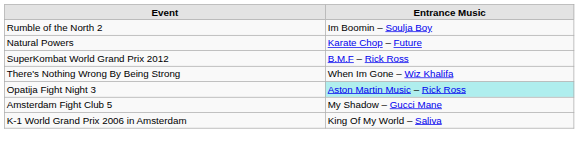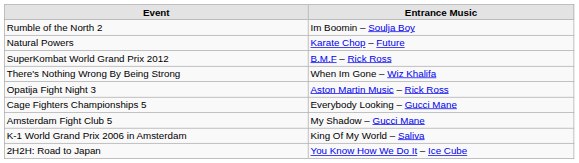 <table class="wikitable" style="font-size:85%; text-align:left; width:50%;">
 <tr>
 <th style="border-style:none none solid solid; background:#e3e3e3;">Event</th>
 <th style="border-style:none none solid solid; background:#e3e3e3;">Entrance Music</th>
 </tr>
 <tr>
 <td> Rumble of the North 2</td>
 <td>Im Boomin – <a href='#'>Soulja Boy</a></td>
 </tr>
 <tr>
 <td> Natural Powers</td>
 <td><a href='#'>Karate Chop</a> – <a href='#'>Future</a></td>
 </tr>
 <tr>
 <td> SuperKombat World Grand Prix 2012</td>
 <td><a href='#'>B.M.F</a> – <a href='#'>Rick Ross</a></td>
 </tr>
 <tr>
 <td> There's Nothing Wrong By Being Strong</td>
 <td>When Im Gone – <a href='#'>Wiz Khalifa</a></td>
 </tr>
 <tr>
 <td> Opatija Fight Night 3</td>
-<td style="background: paleturquoise;"><a href='#'>Aston Martin Music</a> – <a href='#'>Rick Ross</a></td>
+<td><a href='#'>Aston Martin Music</a> – <a href='#'>Rick Ross</a></td>
+</tr>
+<tr>
+<td> Cage Fighters Championships 5</td>
+<td>Everybody Looking – <a href='#'>Gucci Mane</a></td>
 </tr>
 <tr>
 <td> Amsterdam Fight Club 5</td>
 <td>My Shadow – <a href='#'>Gucci Mane</a></td>
 </tr>
 <tr>
 <td> K-1 World Grand Prix 2006 in Amsterdam</td>
 <td>King Of My World – <a href='#'>Saliva</a></td>
 </tr>
+<tr>
+<td> 2H2H: Road to Japan</td>
+<td><a href='#'>You Know How We Do It</a> – <a href='#'>Ice Cube</a></td>
+</tr>
 </table>
